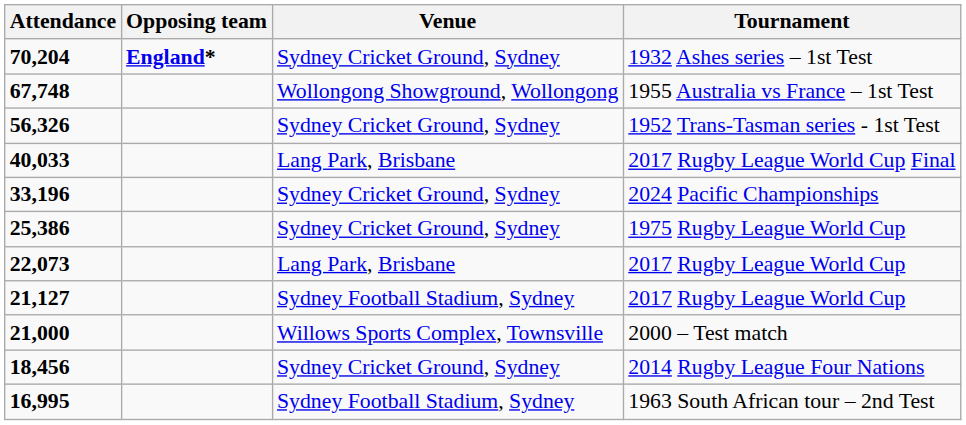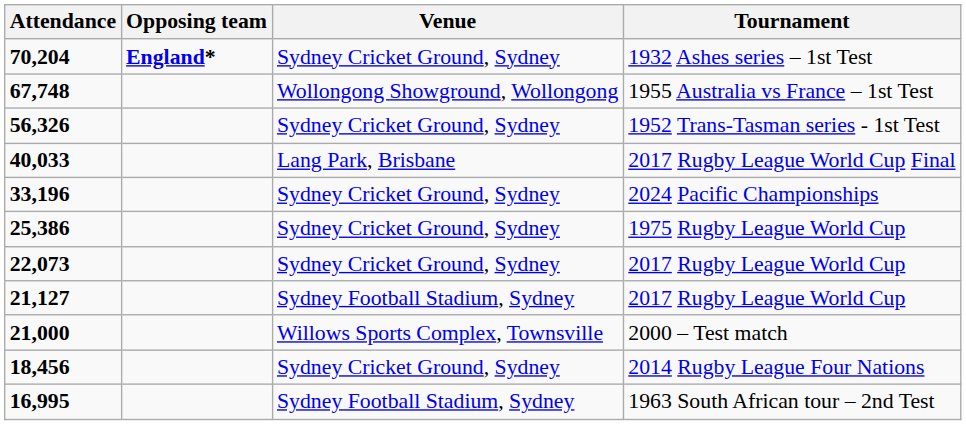 <table class="wikitable">
 <tr>
 <th>Attendance</th>
 <th>Opposing team</th>
 <th>Venue</th>
 <th>Tournament</th>
 </tr>
 <tr>
 <td><strong>70,204</strong></td>
 <td><strong> <a href='#'>England</a>*</strong></td>
 <td><a href='#'>Sydney Cricket Ground</a>, <a href='#'>Sydney</a></td>
 <td><a href='#'>1932</a> <a href='#'>Ashes series</a> – 1st Test</td>
 </tr>
 <tr>
 <td><strong>67,748</strong></td>
 <td></td>
 <td><a href='#'>Wollongong Showground</a>, <a href='#'>Wollongong</a></td>
 <td>1955 <a href='#'>Australia vs France</a> – 1st Test</td>
 </tr>
 <tr>
 <td><strong>56,326</strong></td>
 <td></td>
 <td><a href='#'>Sydney Cricket Ground</a>, <a href='#'>Sydney</a></td>
 <td><a href='#'>1952</a> <a href='#'>Trans-Tasman series</a> - 1st Test</td>
 </tr>
 <tr>
 <td><strong>40,033</strong></td>
 <td></td>
 <td><a href='#'>Lang Park</a>, <a href='#'>Brisbane</a></td>
 <td><a href='#'>2017</a> <a href='#'>Rugby League World Cup</a> <a href='#'>Final</a></td>
 </tr>
 <tr>
 <td><strong>33,196</strong></td>
 <td></td>
 <td><a href='#'>Sydney Cricket Ground</a>, <a href='#'>Sydney</a></td>
 <td><a href='#'>2024</a> <a href='#'>Pacific Championships</a></td>
 </tr>
 <tr>
 <td><strong>25,386</strong></td>
 <td></td>
 <td><a href='#'>Sydney Cricket Ground</a>, <a href='#'>Sydney</a></td>
 <td><a href='#'>1975</a> <a href='#'>Rugby League World Cup</a></td>
 </tr>
 <tr>
 <td><strong>22,073</strong></td>
 <td></td>
-<td><a href='#'>Lang Park</a>, <a href='#'>Brisbane</a></td>
+<td><a href='#'>Sydney Cricket Ground</a>, <a href='#'>Sydney</a></td>
 <td><a href='#'>2017</a> <a href='#'>Rugby League World Cup</a></td>
 </tr>
 <tr>
 <td><strong>21,127</strong></td>
 <td></td>
 <td><a href='#'>Sydney Football Stadium</a>, <a href='#'>Sydney</a></td>
 <td><a href='#'>2017</a> <a href='#'>Rugby League World Cup</a></td>
 </tr>
 <tr>
 <td><strong>21,000</strong></td>
 <td></td>
 <td><a href='#'>Willows Sports Complex</a>, <a href='#'>Townsville</a></td>
 <td>2000 – Test match</td>
 </tr>
 <tr>
 <td><strong>18,456</strong></td>
 <td></td>
 <td><a href='#'>Sydney Cricket Ground</a>, <a href='#'>Sydney</a></td>
 <td><a href='#'>2014</a> <a href='#'>Rugby League Four Nations</a></td>
 </tr>
 <tr>
 <td><strong>16,995</strong></td>
 <td></td>
 <td><a href='#'>Sydney Football Stadium</a>, <a href='#'>Sydney</a></td>
 <td>1963 South African tour – 2nd Test</td>
 </tr>
 </table>
